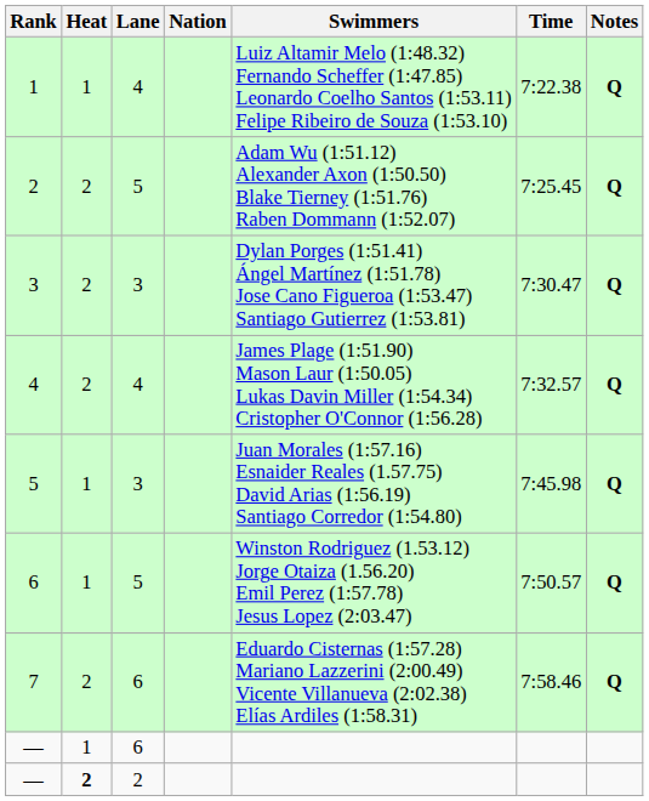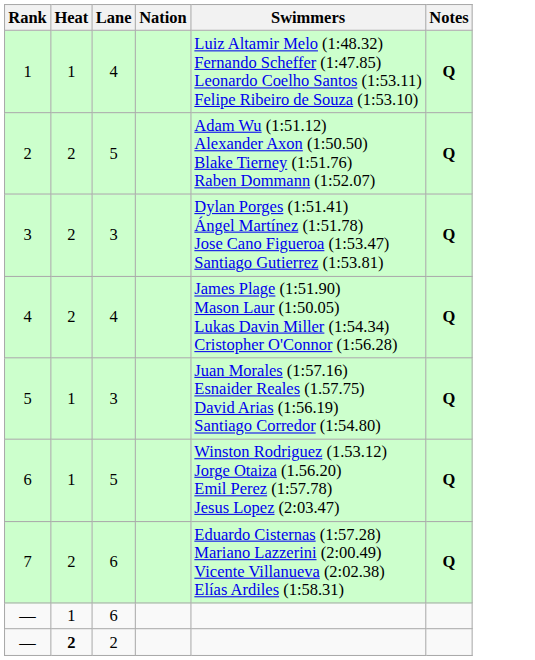 <table class="wikitable sortable" style="text-align:center">
 <tr>
 <th>Rank</th>
 <th>Heat</th>
 <th>Lane</th>
 <th>Nation</th>
 <th>Swimmers</th>
-<th>Time</th>
 <th>Notes</th>
 </tr>
 <tr bgcolor="ccffcc">
 <td>1</td>
 <td>1</td>
 <td>4</td>
 <td align="left"></td>
 <td align="left"><a href='#'>Luiz Altamir Melo</a> (1:48.32)<br><a href='#'>Fernando Scheffer</a> (1:47.85)<br><a href='#'>Leonardo Coelho Santos</a> (1:53.11)<br><a href='#'>Felipe Ribeiro de Souza</a> (1:53.10)</td>
-<td>7:22.38</td>
 <td><strong>Q</strong></td>
 </tr>
 <tr bgcolor="ccffcc">
 <td>2</td>
 <td>2</td>
 <td>5</td>
 <td align="left"></td>
 <td align="left"><a href='#'>Adam Wu</a> (1:51.12)<br><a href='#'>Alexander Axon</a> (1:50.50)<br><a href='#'>Blake Tierney</a> (1:51.76)<br><a href='#'>Raben Dommann</a> (1:52.07)</td>
-<td>7:25.45</td>
 <td><strong>Q</strong></td>
 </tr>
 <tr bgcolor="ccffcc">
 <td>3</td>
 <td>2</td>
 <td>3</td>
 <td align="left"></td>
 <td align="left"><a href='#'>Dylan Porges</a> (1:51.41)<br><a href='#'>Ángel Martínez</a> (1:51.78)<br><a href='#'>Jose Cano Figueroa</a> (1:53.47)<br><a href='#'>Santiago Gutierrez</a> (1:53.81)</td>
-<td>7:30.47</td>
 <td><strong>Q</strong></td>
 </tr>
 <tr bgcolor="ccffcc">
 <td>4</td>
 <td>2</td>
 <td>4</td>
 <td align="left"></td>
 <td align="left"><a href='#'>James Plage</a> (1:51.90)<br><a href='#'>Mason Laur</a> (1:50.05)<br><a href='#'>Lukas Davin Miller</a> (1:54.34)<br><a href='#'>Cristopher O'Connor</a> (1:56.28)</td>
-<td>7:32.57</td>
 <td><strong>Q</strong></td>
 </tr>
 <tr bgcolor="ccffcc">
 <td>5</td>
 <td>1</td>
 <td>3</td>
 <td align="left"></td>
 <td align="left"><a href='#'>Juan Morales</a> (1:57.16)<br><a href='#'>Esnaider Reales</a> (1.57.75)<br><a href='#'>David Arias</a> (1:56.19)<br><a href='#'>Santiago Corredor</a> (1:54.80)</td>
-<td>7:45.98</td>
 <td><strong>Q</strong></td>
 </tr>
 <tr bgcolor="ccffcc">
 <td>6</td>
 <td>1</td>
 <td>5</td>
 <td align="left"></td>
 <td align="left"><a href='#'>Winston Rodriguez</a> (1.53.12)<br><a href='#'>Jorge Otaiza</a> (1.56.20)<br><a href='#'>Emil Perez</a> (1:57.78)<br><a href='#'>Jesus Lopez</a> (2:03.47)</td>
-<td>7:50.57</td>
 <td><strong>Q</strong></td>
 </tr>
 <tr bgcolor="ccffcc">
 <td>7</td>
 <td>2</td>
 <td>6</td>
 <td align="left"></td>
 <td align="left"><a href='#'>Eduardo Cisternas</a> (1:57.28)<br><a href='#'>Mariano Lazzerini</a> (2:00.49)<br><a href='#'>Vicente Villanueva</a> (2:02.38)<br><a href='#'>Elías Ardiles</a> (1:58.31)</td>
-<td>7:58.46</td>
 <td><strong>Q</strong></td>
 </tr>
 <tr>
 <td>—</td>
 <td>1</td>
 <td>6</td>
 <td align="left"></td>
 <td align="left"></td>
 <td></td>
-<td></td>
 </tr>
 <tr>
 <td>—</td>
 <td><strong>2</strong></td>
 <td>2</td>
 <td align="left"></td>
 <td align="left"></td>
 <td></td>
-<td></td>
 </tr>
 </table>
